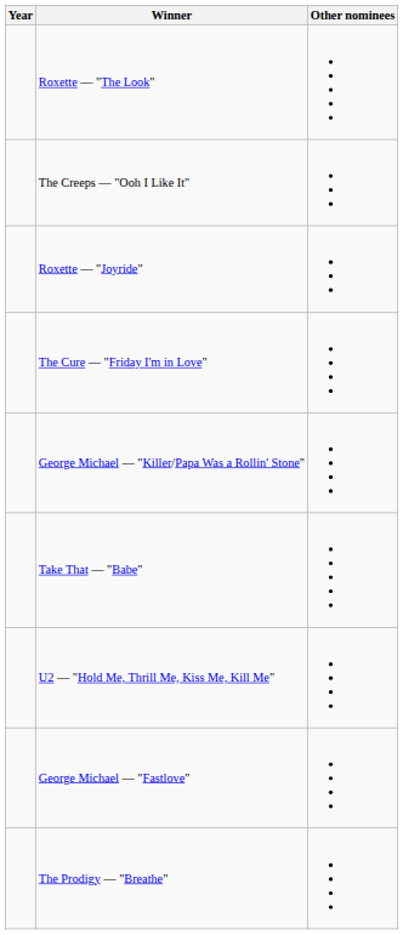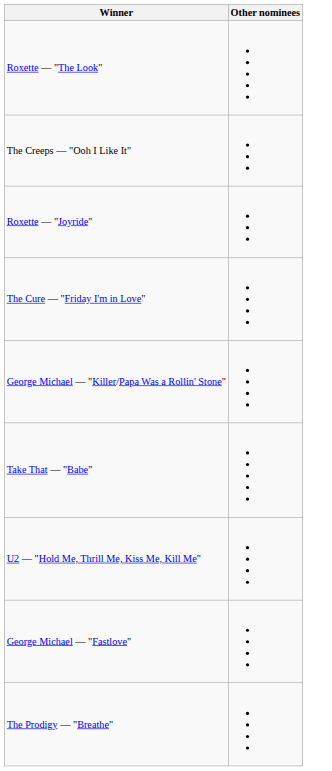 <table class="wikitable">
 <tr>
-<th>Year</th>
 <th>Winner</th>
 <th>Other nominees</th>
 </tr>
 <tr>
-<td></td>
 <td><a href='#'>Roxette</a> — "<a href='#'>The Look</a>"</td>
 <td><br><ul><li></li><li></li><li></li><li></li><li></li></ul></td>
 </tr>
 <tr>
-<td></td>
 <td>The Creeps — "Ooh I Like It"</td>
 <td><br><ul><li></li><li></li><li></li></ul></td>
 </tr>
 <tr>
-<td></td>
 <td><a href='#'>Roxette</a> — "<a href='#'>Joyride</a>"</td>
 <td><br><ul><li></li><li></li><li></li></ul></td>
 </tr>
 <tr>
-<td></td>
 <td><a href='#'>The Cure</a> — "<a href='#'>Friday I'm in Love</a>"</td>
 <td><br><ul><li></li><li></li><li></li><li></li></ul></td>
 </tr>
 <tr>
-<td></td>
 <td><a href='#'>George Michael</a> — "<a href='#'>Killer</a>/<a href='#'>Papa Was a Rollin' Stone</a>"</td>
 <td><br><ul><li></li><li></li><li></li><li></li></ul></td>
 </tr>
 <tr>
-<td></td>
 <td><a href='#'>Take That</a> — "<a href='#'>Babe</a>"</td>
 <td><br><ul><li></li><li></li><li></li><li></li><li></li></ul></td>
 </tr>
 <tr>
-<td></td>
 <td><a href='#'>U2</a> — "<a href='#'>Hold Me, Thrill Me, Kiss Me, Kill Me</a>"</td>
 <td><br><ul><li></li><li></li><li></li><li></li></ul></td>
 </tr>
 <tr>
-<td></td>
 <td><a href='#'>George Michael</a> — "<a href='#'>Fastlove</a>"</td>
 <td><br><ul><li></li><li></li><li></li><li></li></ul></td>
 </tr>
 <tr>
-<td></td>
 <td><a href='#'>The Prodigy</a> — "<a href='#'>Breathe</a>"</td>
 <td><br><ul><li></li><li></li><li></li><li></li></ul></td>
 </tr>
 </table>
